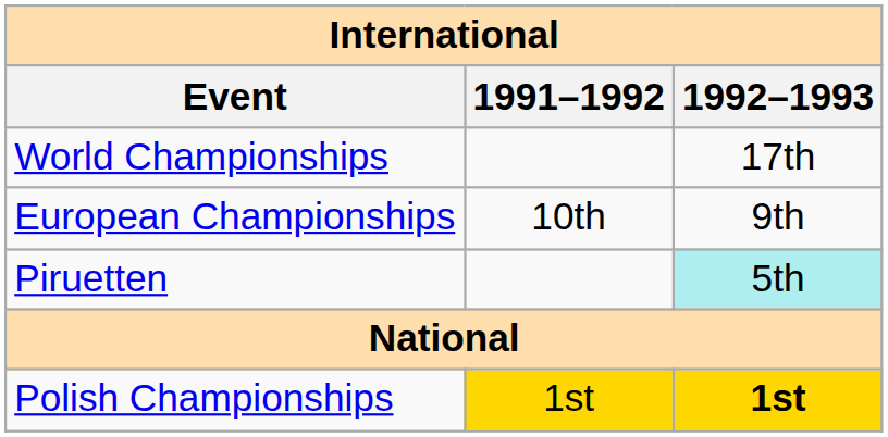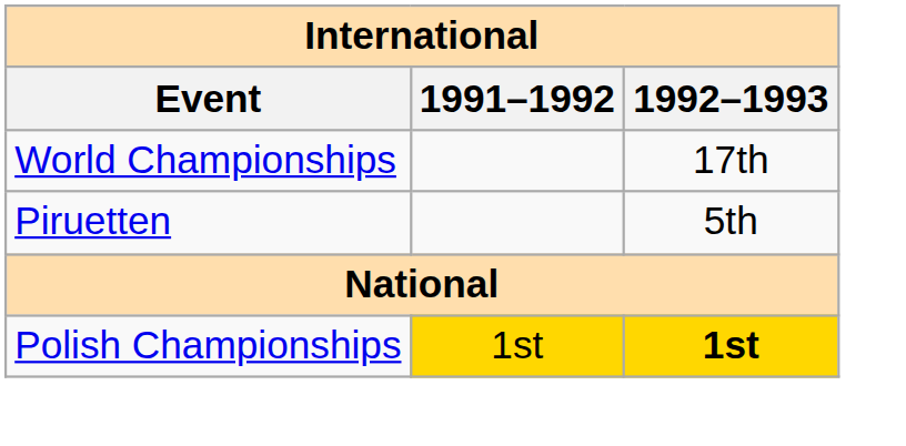 <table class="wikitable" style="text-align:center">
 <tr>
 <th style="background-color: #ffdead; " colspan=3 align=center><strong>International</strong></th>
 </tr>
 <tr>
 <th>Event</th>
 <th>1991–1992</th>
 <th>1992–1993</th>
 </tr>
 <tr>
 <td align=left><a href='#'>World Championships</a></td>
 <td></td>
 <td>17th</td>
 </tr>
 <tr>
-<td align=left><a href='#'>European Championships</a></td>
-<td>10th</td>
-<td>9th</td>
-</tr>
-<tr>
 <td align=left><a href='#'>Piruetten</a></td>
 <td></td>
-<td style="background: paleturquoise;">5th</td>
+<td>5th</td>
 </tr>
 <tr>
 <th style="background-color: #ffdead; " colspan=3 align=center><strong>National</strong></th>
 </tr>
 <tr>
 <td align=left><a href='#'>Polish Championships</a></td>
 <td bgcolor=gold>1st</td>
 <td bgcolor=gold><strong>1st</strong></td>
 </tr>
 </table>
